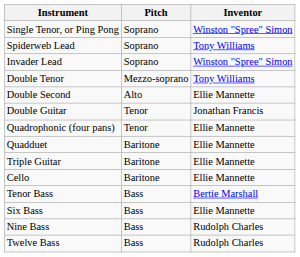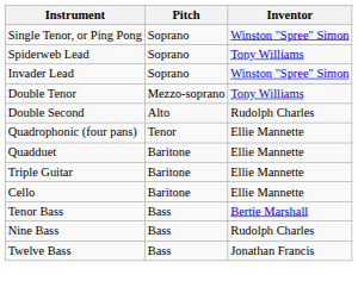 <table class="wikitable">
 <tr class="hintergrundfarbe5">
 <th>Instrument</th>
 <th>Pitch</th>
 <th>Inventor</th>
 </tr>
 <tr>
 <td>Single Tenor, or Ping Pong</td>
 <td>Soprano</td>
 <td><a href='#'>Winston "Spree" Simon</a></td>
 </tr>
 <tr>
 <td>Spiderweb Lead</td>
 <td>Soprano</td>
 <td><a href='#'>Tony Williams</a></td>
 </tr>
 <tr>
 <td>Invader Lead</td>
 <td>Soprano</td>
 <td><a href='#'>Winston "Spree" Simon</a></td>
 </tr>
 <tr>
 <td>Double Tenor</td>
 <td>Mezzo-soprano</td>
 <td><a href='#'>Tony Williams</a></td>
 </tr>
 <tr>
 <td>Double Second</td>
 <td>Alto</td>
-<td>Ellie Mannette</td>
-</tr>
-<tr>
-<td>Double Guitar</td>
-<td>Tenor</td>
-<td>Jonathan Francis</td>
+<td>Rudolph Charles</td>
 </tr>
 <tr>
 <td>Quadrophonic (four pans)</td>
 <td>Tenor</td>
 <td>Ellie Mannette</td>
 </tr>
 <tr>
 <td>Quadduet</td>
 <td>Baritone</td>
 <td>Ellie Mannette</td>
 </tr>
 <tr>
 <td>Triple Guitar</td>
 <td>Baritone</td>
 <td>Ellie Mannette</td>
 </tr>
 <tr>
 <td>Cello</td>
 <td>Baritone</td>
 <td>Ellie Mannette</td>
 </tr>
 <tr>
 <td>Tenor Bass</td>
 <td>Bass</td>
 <td><a href='#'>Bertie Marshall</a></td>
 </tr>
 <tr>
-<td>Six Bass</td>
-<td>Bass</td>
-<td>Ellie Mannette</td>
-</tr>
-<tr>
 <td>Nine Bass</td>
 <td>Bass</td>
 <td>Rudolph Charles</td>
 </tr>
 <tr>
 <td>Twelve Bass</td>
 <td>Bass</td>
-<td>Rudolph Charles</td>
+<td>Jonathan Francis</td>
 </tr>
 </table>
